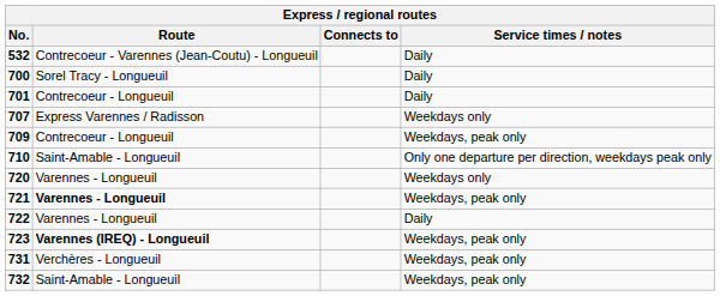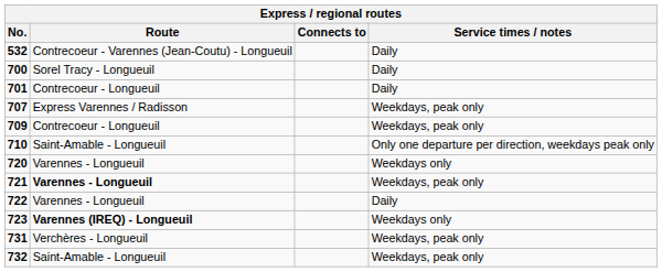 <table align=center class="wikitable">
 <tr>
 <th colspan=4>Express / regional routes</th>
 </tr>
 <tr>
 <th>No.</th>
 <th>Route</th>
 <th>Connects to</th>
 <th>Service times / notes</th>
 </tr>
 <tr>
 <td {{border> <strong>532</strong></td>
 <td>Contrecoeur - Varennes (Jean-Coutu) - Longueuil</td>
 <td> </td>
 <td>Daily</td>
 </tr>
 <tr>
 <td {{border> <strong>700</strong></td>
 <td>Sorel Tracy - Longueuil</td>
 <td></td>
 <td>Daily</td>
 </tr>
 <tr>
 <td {{border> <strong>701</strong></td>
 <td>Contrecoeur - Longueuil</td>
 <td></td>
 <td>Daily</td>
 </tr>
 <tr>
 <td {{border> <strong>707</strong></td>
 <td>Express Varennes / Radisson</td>
 <td></td>
-<td>Weekdays only</td>
+<td>Weekdays, peak only</td>
 </tr>
 <tr>
 <td {{border> <strong>709</strong></td>
 <td>Contrecoeur - Longueuil</td>
 <td></td>
 <td>Weekdays, peak only</td>
 </tr>
 <tr>
 <td {{border> <strong>710</strong></td>
 <td>Saint-Amable - Longueuil</td>
 <td> </td>
 <td>Only one departure per direction, weekdays peak only</td>
 </tr>
 <tr>
 <td {{border> <strong>720</strong></td>
 <td>Varennes - Longueuil</td>
 <td></td>
 <td>Weekdays only</td>
 </tr>
 <tr>
 <td {{border> <strong>721</strong></td>
 <td><strong>Varennes - Longueuil</strong></td>
 <td></td>
 <td>Weekdays, peak only</td>
 </tr>
 <tr>
 <td {{border> <strong>722</strong></td>
 <td>Varennes - Longueuil</td>
 <td></td>
 <td>Daily</td>
 </tr>
 <tr>
 <td {{border> <strong>723</strong></td>
 <td><strong>Varennes (IREQ) - Longueuil</strong></td>
 <td> </td>
-<td>Weekdays, peak only</td>
+<td>Weekdays only</td>
 </tr>
 <tr>
 <td {{border> <strong>731</strong></td>
 <td>Verchères - Longueuil</td>
 <td> </td>
 <td>Weekdays, peak only</td>
 </tr>
 <tr>
 <td {{border> <strong>732</strong></td>
 <td>Saint-Amable - Longueuil</td>
 <td> </td>
 <td>Weekdays, peak only</td>
 </tr>
 </table>
